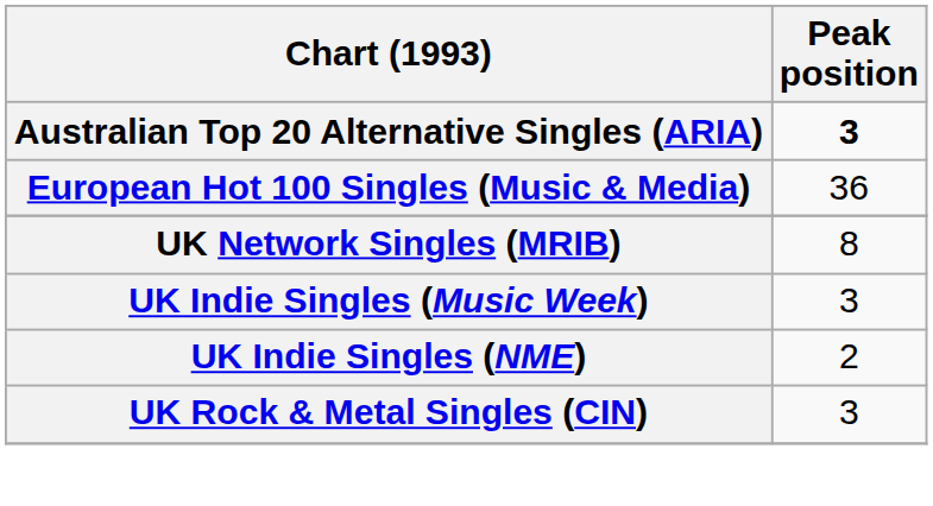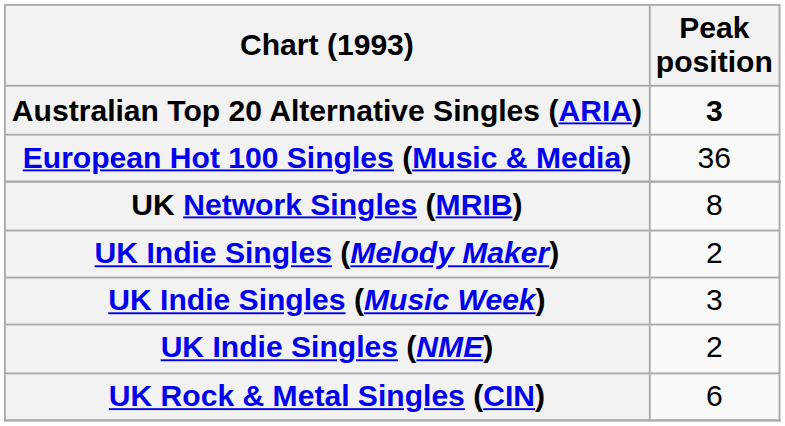 <table class="wikitable sortable plainrowheaders">
 <tr>
 <th>Chart (1993)</th>
 <th>Peak<br>position</th>
 </tr>
 <tr>
 <th scope="row">Australian Top 20 Alternative Singles (<a href='#'>ARIA</a>)</th>
 <td style="text-align:center;"><strong>3</strong></td>
 </tr>
 <tr>
 <th scope="row"><a href='#'>European Hot 100 Singles</a> (<a href='#'>Music & Media</a>)</th>
 <td style="text-align:center;">36</td>
 </tr>
 <tr>
 </tr>
 <tr>
 <th scope="row">UK <a href='#'>Network Singles</a> (<a href='#'>MRIB</a>)</th>
 <td style="text-align:center;">8</td>
 </tr>
 <tr>
+<th scope="row"><a href='#'>UK Indie Singles</a> (<em><a href='#'>Melody Maker</a></em>)</th>
+<td style="text-align:center;">2</td>
+</tr>
+<tr>
 <th scope="row"><a href='#'>UK Indie Singles</a> (<em><a href='#'>Music Week</a></em>)</th>
 <td style="text-align:center;">3</td>
 </tr>
 <tr>
 <th scope="row"><a href='#'>UK Indie Singles</a> (<em><a href='#'>NME</a></em>)</th>
 <td style="text-align:center;">2</td>
 </tr>
 <tr>
 <th scope="row"><a href='#'>UK Rock & Metal Singles</a> (<a href='#'>CIN</a>)</th>
-<td style="text-align:center;">3</td>
+<td style="text-align:center;">6</td>
 </tr>
 <tr>
 </tr>
 </table>
